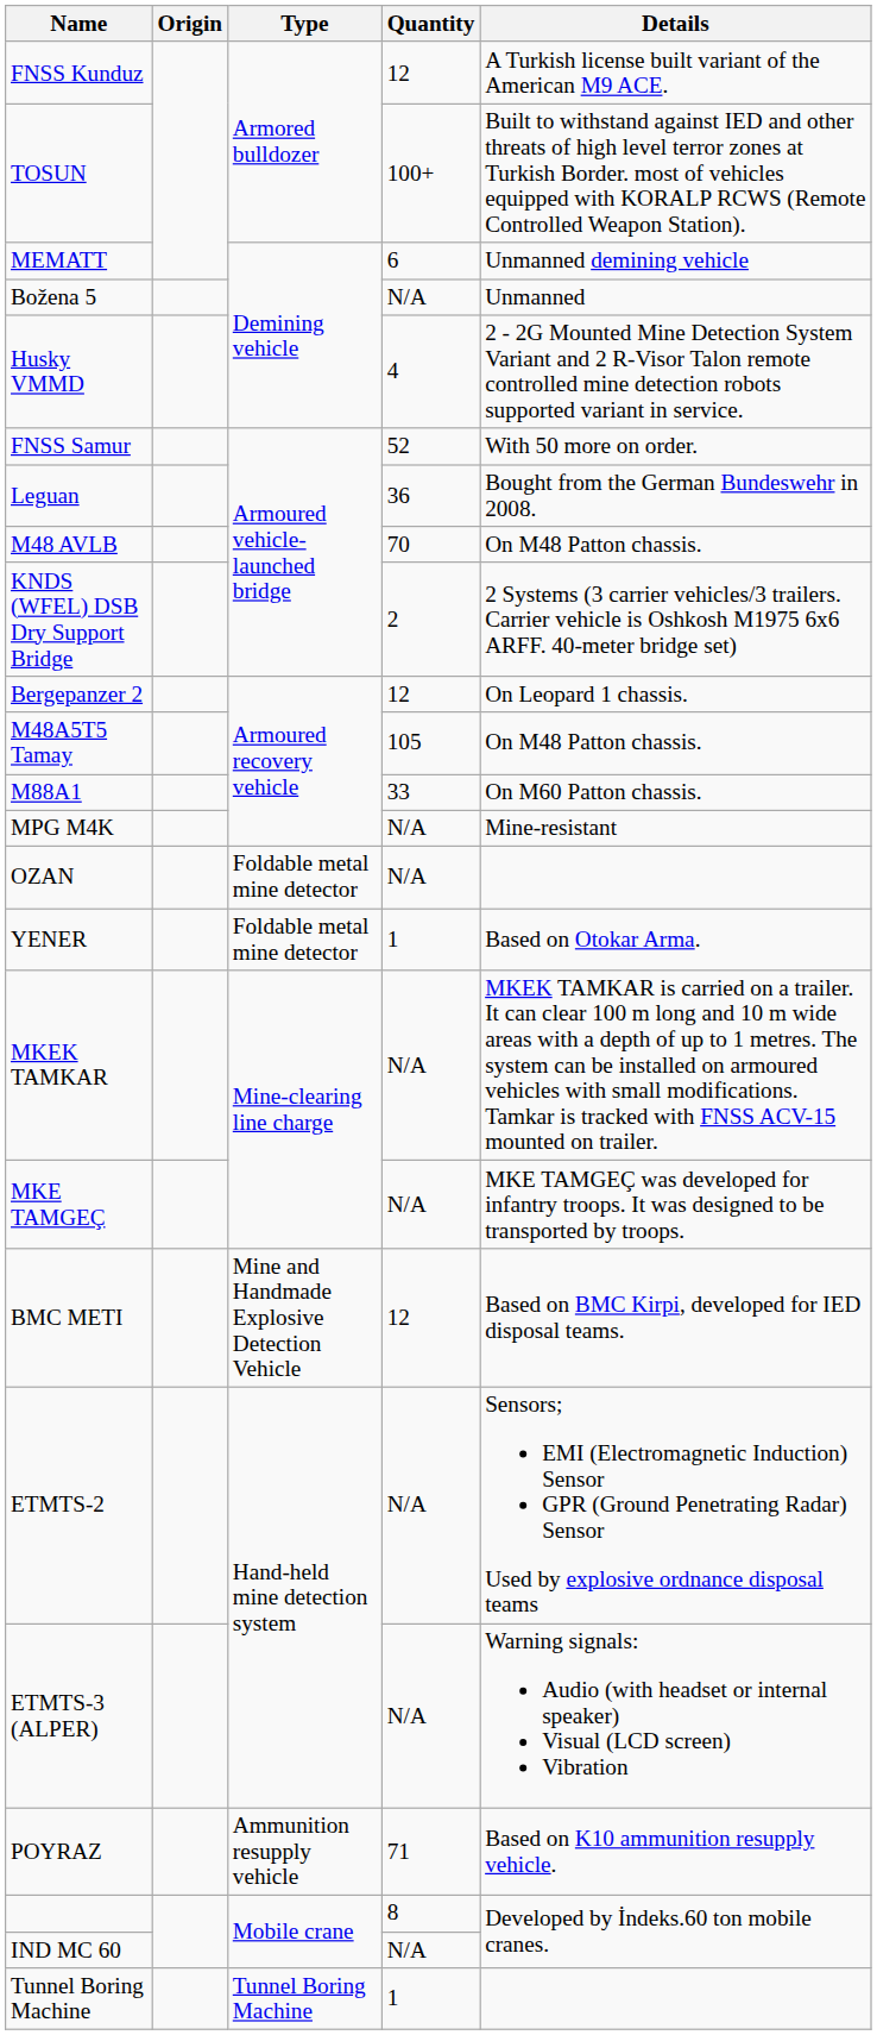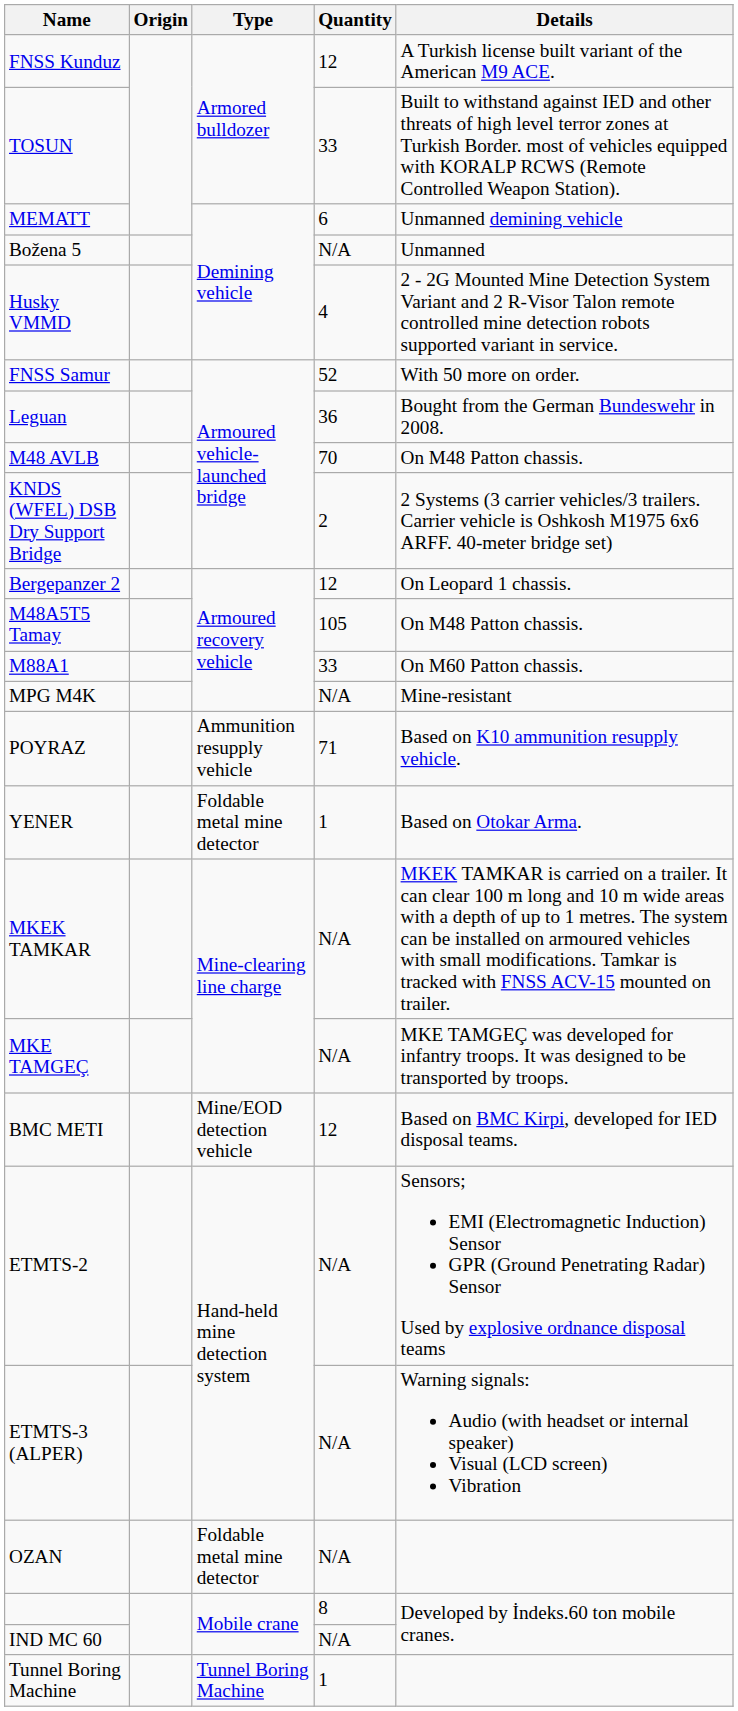 <table class="wikitable">
 <tr>
 <th>Name</th>
 <th>Origin</th>
 <th>Type</th>
 <th>Quantity</th>
 <th>Details</th>
 </tr>
 <tr>
 <td><a href='#'>FNSS Kunduz</a></td>
 <td rowspan="3"></td>
 <td rowspan="2"><a href='#'>Armored bulldozer</a></td>
 <td>12</td>
 <td>A Turkish license built variant of the American <a href='#'>M9 ACE</a>.</td>
 </tr>
 <tr>
 <td><a href='#'>TOSUN</a></td>
-<td>100+</td>
+<td>33</td>
 <td>Built to withstand against IED and other threats of high level terror zones at Turkish Border. most of vehicles equipped with KORALP RCWS (Remote Controlled Weapon Station).</td>
 </tr>
 <tr>
 <td><a href='#'>MEMATT</a></td>
 <td rowspan="3"><a href='#'>Demining vehicle</a></td>
 <td>6</td>
 <td>Unmanned <a href='#'>demining vehicle</a></td>
 </tr>
 <tr>
 <td>Božena 5</td>
 <td></td>
 <td>N/A</td>
 <td>Unmanned</td>
 </tr>
 <tr>
 <td><a href='#'>Husky VMMD</a></td>
 <td></td>
 <td>4</td>
 <td>2 - 2G Mounted Mine Detection System Variant and 2 R-Visor Talon remote controlled mine detection robots supported variant in service.</td>
 </tr>
 <tr>
 <td><a href='#'>FNSS Samur</a></td>
 <td></td>
 <td rowspan="4"><a href='#'>Armoured vehicle-launched bridge</a></td>
 <td>52</td>
 <td>With 50 more on order.</td>
 </tr>
 <tr>
 <td><a href='#'>Leguan</a></td>
 <td></td>
 <td>36</td>
 <td>Bought from the German <a href='#'>Bundeswehr</a> in 2008.</td>
 </tr>
 <tr>
 <td><a href='#'>M48 AVLB</a></td>
 <td><br></td>
 <td>70</td>
 <td>On M48 Patton chassis.</td>
 </tr>
 <tr>
 <td><a href='#'>KNDS (WFEL) DSB Dry Support Bridge</a></td>
 <td></td>
 <td>2</td>
 <td>2 Systems (3 carrier vehicles/3 trailers. Carrier vehicle is Oshkosh M1975 6x6 ARFF. 40-meter bridge set)</td>
 </tr>
 <tr>
 <td><a href='#'>Bergepanzer 2</a></td>
 <td></td>
 <td rowspan="4"><a href='#'>Armoured recovery vehicle</a></td>
 <td>12</td>
 <td>On Leopard 1 chassis.</td>
 </tr>
 <tr>
 <td><a href='#'>M48A5T5 Tamay</a></td>
 <td><br></td>
 <td>105</td>
 <td>On M48 Patton chassis.</td>
 </tr>
 <tr>
 <td><a href='#'>M88A1</a></td>
 <td></td>
 <td>33</td>
 <td>On M60 Patton chassis.</td>
 </tr>
 <tr>
 <td>MPG M4K</td>
 <td></td>
 <td>N/A</td>
 <td>Mine-resistant</td>
 </tr>
 <tr>
-<td>OZAN</td>
+<td>POYRAZ</td>
 <td></td>
-<td>Foldable metal mine detector</td>
-<td>N/A</td>
-<td></td>
+<td>Ammunition resupply vehicle</td>
+<td>71</td>
+<td>Based on <a href='#'>K10 ammunition resupply vehicle</a>.</td>
 </tr>
 <tr>
 <td>YENER</td>
 <td></td>
 <td>Foldable metal mine detector</td>
 <td>1</td>
 <td>Based on <a href='#'>Otokar Arma</a>.</td>
 </tr>
 <tr>
 <td><a href='#'>MKEK</a> TAMKAR</td>
 <td></td>
 <td rowspan="2"><a href='#'>Mine-clearing line charge</a></td>
 <td>N/A</td>
 <td><a href='#'>MKEK</a> TAMKAR is carried on a trailer. It can clear 100 m long and 10 m wide areas with a depth of up to 1 metres. The system can be installed on armoured vehicles with small modifications. Tamkar is tracked with <a href='#'>FNSS ACV-15</a> mounted on trailer.</td>
 </tr>
 <tr>
 <td><a href='#'>MKE TAMGEÇ</a></td>
 <td></td>
 <td>N/A</td>
 <td>MKE TAMGEÇ was developed for infantry troops. It was designed to be transported by troops.</td>
 </tr>
 <tr>
 <td>BMC METI</td>
 <td></td>
-<td>Mine and Handmade Explosive Detection Vehicle</td>
+<td>Mine/EOD detection vehicle</td>
 <td>12</td>
 <td>Based on <a href='#'>BMC Kirpi</a>, developed for IED disposal teams.</td>
 </tr>
 <tr>
 <td>ETMTS-2</td>
 <td></td>
 <td rowspan="2">Hand-held mine detection system</td>
 <td>N/A</td>
 <td>Sensors;<br><ul><li>EMI (Electromagnetic Induction) Sensor</li><li>GPR (Ground Penetrating Radar) Sensor</li></ul>Used by <a href='#'>explosive ordnance disposal</a> teams</td>
 </tr>
 <tr>
 <td>ETMTS-3 (ALPER)</td>
 <td></td>
 <td>N/A</td>
 <td>Warning signals:<br><ul><li>Audio (with headset or internal speaker)</li><li>Visual (LCD screen)</li><li>Vibration</li></ul></td>
 </tr>
 <tr>
-<td>POYRAZ</td>
+<td>OZAN</td>
 <td></td>
-<td>Ammunition resupply vehicle</td>
-<td>71</td>
-<td>Based on <a href='#'>K10 ammunition resupply vehicle</a>.</td>
+<td>Foldable metal mine detector</td>
+<td>N/A</td>
+<td></td>
 </tr>
 <tr>
 <td></td>
 <td rowspan="2"></td>
 <td rowspan="2"><a href='#'>Mobile crane</a></td>
 <td>8</td>
 <td rowspan="2">Developed by İndeks.60 ton mobile cranes.</td>
 </tr>
 <tr>
 <td>IND MC 60</td>
 <td>N/A</td>
 </tr>
 <tr>
 <td>Tunnel Boring Machine</td>
 <td></td>
 <td><a href='#'>Tunnel Boring Machine</a></td>
 <td>1</td>
 <td></td>
 </tr>
 </table>
